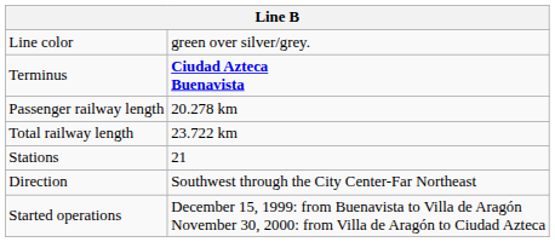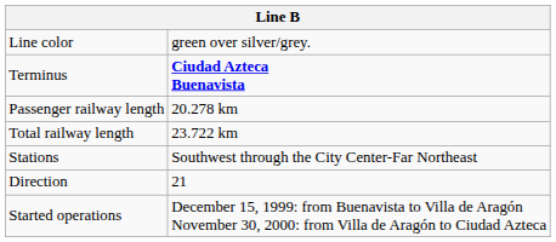 <table class="wikitable">
 <tr style="background:#efefef;">
 <th Colspan=2>Line B</th>
 </tr>
 <tr>
 <td>Line color</td>
 <td>green over silver/grey.</td>
 </tr>
 <tr>
 <td>Terminus</td>
 <td><strong><a href='#'>Ciudad Azteca</a> <br><a href='#'>Buenavista</a></strong></td>
 </tr>
 <tr>
 <td>Passenger railway length</td>
 <td>20.278 km</td>
 </tr>
 <tr>
 <td>Total railway length</td>
 <td>23.722 km</td>
 </tr>
 <tr>
 <td>Stations</td>
-<td>21</td>
+<td>Southwest through the City Center-Far Northeast</td>
 </tr>
 <tr>
 <td>Direction</td>
-<td>Southwest through the City Center-Far Northeast</td>
+<td>21</td>
 </tr>
 <tr>
 <td>Started operations</td>
 <td>December 15, 1999: from Buenavista to Villa de Aragón <br>November 30, 2000: from Villa de Aragón to Ciudad Azteca</td>
 </tr>
 </table>
